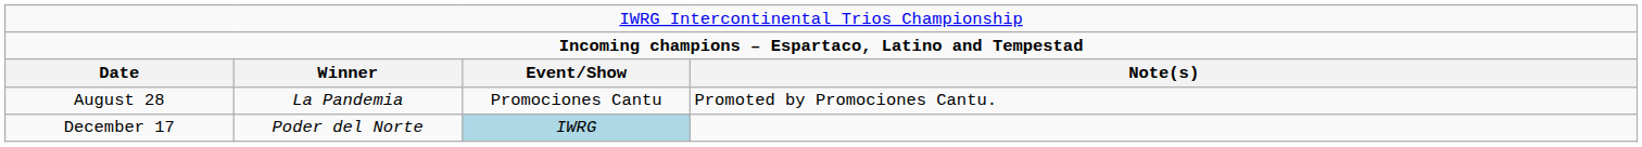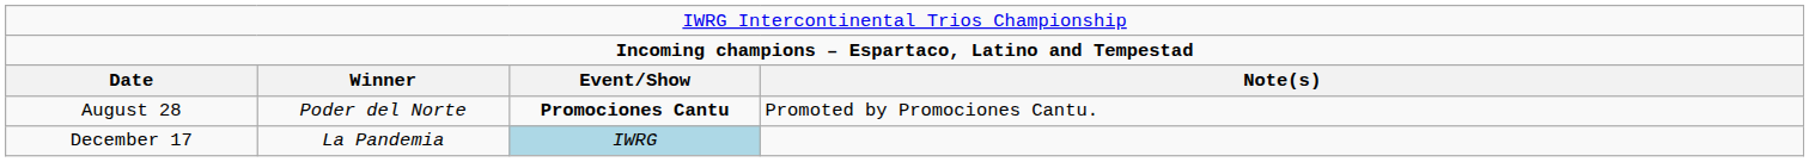 <table class="wikitable" style="text-align:center; width:100%;">
 <tr>
 <td colspan="5" style="text-align: center;"><a href='#'>IWRG Intercontinental Trios Championship</a></td>
 </tr>
 <tr>
 <td colspan="5" style="text-align: center;"><strong>Incoming champions – Espartaco, Latino and Tempestad</strong></td>
 </tr>
 <tr>
 <th width=14%>Date</th>
 <th width=14%>Winner</th>
 <th width=14%>Event/Show</th>
 <th width=58%>Note(s)</th>
 </tr>
 <tr>
 <td>August 28</td>
-<td><em>La Pandemia</em><br></td>
-<td>Promociones Cantu</td>
+<td><em>Poder del Norte</em><br></td>
+<td><strong>Promociones Cantu</strong></td>
 <td align=left>Promoted by Promociones Cantu.</td>
 </tr>
 <tr>
 <td>December 17</td>
-<td><em>Poder del Norte</em><br></td>
+<td><em>La Pandemia</em><br></td>
 <td style="background: lightblue;"><em>IWRG</em></td>
 <td></td>
 </tr>
 </table>
